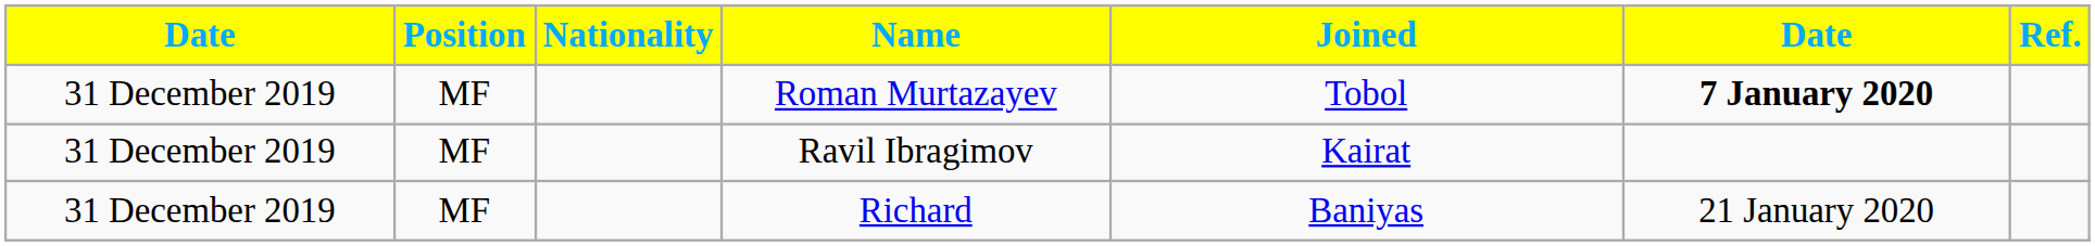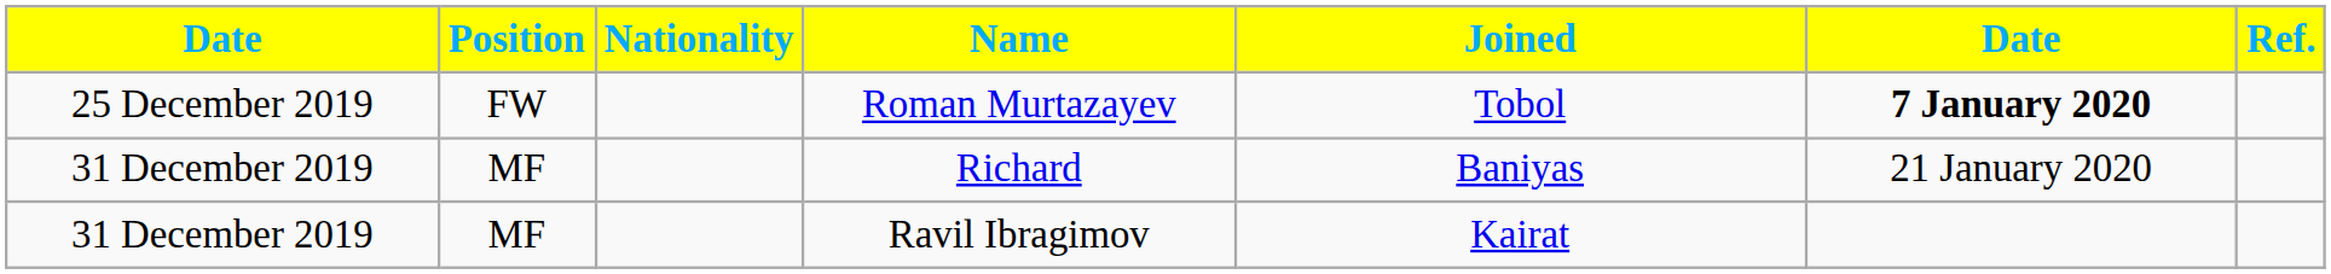 <table class="wikitable"  style="text-align:center; font-size:90%; ">
 <tr>
 <th style="background:#ffff00; color:#00AAFF; width:150px;">Date</th>
 <th style="background:#ffff00; color:#00AAFF; width:50px;">Position</th>
 <th style="background:#ffff00; color:#00AAFF; width:50px;">Nationality</th>
 <th style="background:#ffff00; color:#00AAFF; width:150px;">Name</th>
 <th style="background:#ffff00; color:#00AAFF; width:200px;">Joined</th>
 <th style="background:#ffff00; color:#00AAFF; width:150px;">Date</th>
 <th style="background:#ffff00; color:#00AAFF; width:25px;">Ref.</th>
 </tr>
 <tr>
-<td>31 December 2019</td>
-<td>MF</td>
+<td>25 December 2019</td>
+<td>FW</td>
 <td></td>
 <td><a href='#'>Roman Murtazayev</a></td>
 <td><a href='#'>Tobol</a></td>
 <td><strong>7 January 2020</strong></td>
+<td></td>
+</tr>
+<tr>
+<td>31 December 2019</td>
+<td>MF</td>
+<td></td>
+<td><a href='#'>Richard</a></td>
+<td><a href='#'>Baniyas</a></td>
+<td>21 January 2020</td>
 <td></td>
 </tr>
 <tr>
 <td>31 December 2019</td>
 <td>MF</td>
 <td></td>
 <td>Ravil Ibragimov</td>
 <td><a href='#'>Kairat</a></td>
 <td></td>
 <td></td>
 </tr>
-<tr>
-<td>31 December 2019</td>
-<td>MF</td>
-<td></td>
-<td><a href='#'>Richard</a></td>
-<td><a href='#'>Baniyas</a></td>
-<td>21 January 2020</td>
-<td></td>
-</tr>
 </table>
